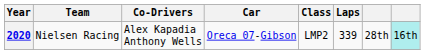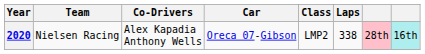 <table class="wikitable" style="text-align:center; font-size:90%">
 <tr>
 <th>Year</th>
 <th>Team</th>
 <th>Co-Drivers</th>
 <th>Car</th>
 <th>Class</th>
 <th>Laps</th>
 <th></th>
 <th></th>
 </tr>
 <tr>
 <th><a href='#'>2020</a></th>
 <td align="left"> Nielsen Racing</td>
 <td align="left"> Alex Kapadia<br> Anthony Wells</td>
 <td align="left"><a href='#'>Oreca 07</a>-<a href='#'>Gibson</a></td>
 <td>LMP2</td>
-<td>339</td>
-<td>28th</td>
+<td>338</td>
+<td style="background: pink;">28th</td>
 <td style="background: paleturquoise;">16th</td>
 </tr>
 </table>
